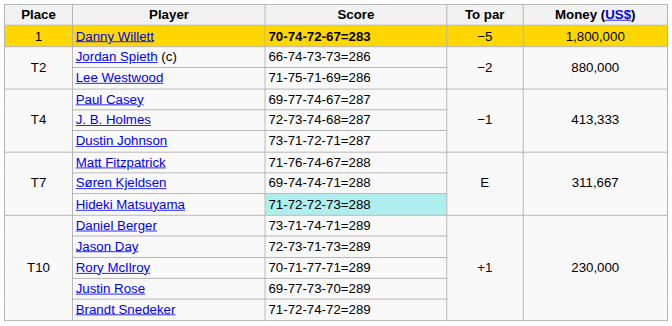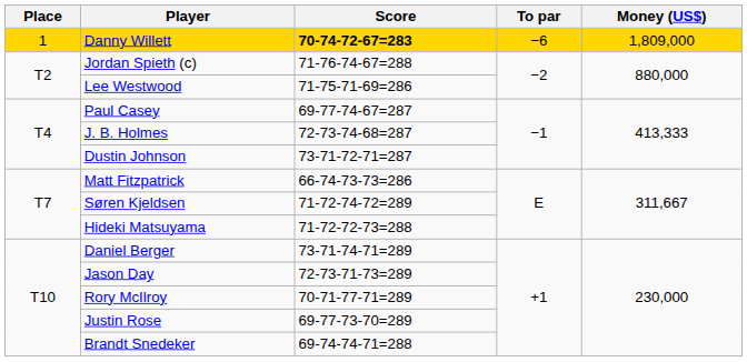 <table class="wikitable" style="width:50em;margin-bottom:0;">
 <tr>
 <th>Place</th>
 <th>Player</th>
 <th>Score</th>
 <th>To par</th>
 <th>Money (<a href='#'>US$</a>)</th>
 </tr>
 <tr style="background:gold">
 <td align=center>1</td>
 <td> <a href='#'>Danny Willett</a></td>
 <td><strong>70-74-72-67=283</strong></td>
-<td align=center>−5</td>
-<td align=center>1,800,000</td>
+<td align=center>−6</td>
+<td align=center>1,809,000</td>
 </tr>
 <tr>
 <td rowspan=2 align=center>T2</td>
 <td> <a href='#'>Jordan Spieth</a> (c)</td>
-<td>66-74-73-73=286</td>
+<td>71-76-74-67=288</td>
 <td rowspan=2 align=center>−2</td>
 <td rowspan=2 align=center>880,000</td>
 </tr>
 <tr>
 <td> <a href='#'>Lee Westwood</a></td>
 <td>71-75-71-69=286</td>
 </tr>
 <tr>
 <td rowspan=3 align=center>T4</td>
 <td> <a href='#'>Paul Casey</a></td>
 <td>69-77-74-67=287</td>
 <td rowspan=3 align=center>−1</td>
 <td rowspan=3 align=center>413,333</td>
 </tr>
 <tr>
 <td> <a href='#'>J. B. Holmes</a></td>
 <td>72-73-74-68=287</td>
 </tr>
 <tr>
 <td> <a href='#'>Dustin Johnson</a></td>
 <td>73-71-72-71=287</td>
 </tr>
 <tr>
 <td rowspan=3 align=center>T7</td>
 <td> <a href='#'>Matt Fitzpatrick</a></td>
-<td>71-76-74-67=288</td>
+<td>66-74-73-73=286</td>
 <td rowspan=3 align=center>E</td>
 <td rowspan=3 align=center>311,667</td>
 </tr>
 <tr>
 <td> <a href='#'>Søren Kjeldsen</a></td>
-<td>69-74-74-71=288</td>
+<td>71-72-74-72=289</td>
 </tr>
 <tr>
 <td> <a href='#'>Hideki Matsuyama</a></td>
-<td style="background: paleturquoise;">71-72-72-73=288</td>
+<td>71-72-72-73=288</td>
 </tr>
 <tr>
 <td rowspan=5 align=center>T10</td>
 <td> <a href='#'>Daniel Berger</a></td>
 <td>73-71-74-71=289</td>
 <td rowspan=5 align=center>+1</td>
 <td rowspan=5 align=center>230,000</td>
 </tr>
 <tr>
 <td> <a href='#'>Jason Day</a></td>
 <td>72-73-71-73=289</td>
 </tr>
 <tr>
 <td> <a href='#'>Rory McIlroy</a></td>
 <td>70-71-77-71=289</td>
 </tr>
 <tr>
 <td> <a href='#'>Justin Rose</a></td>
 <td>69-77-73-70=289</td>
 </tr>
 <tr>
 <td> <a href='#'>Brandt Snedeker</a></td>
-<td>71-72-74-72=289</td>
+<td>69-74-74-71=288</td>
 </tr>
 </table>
